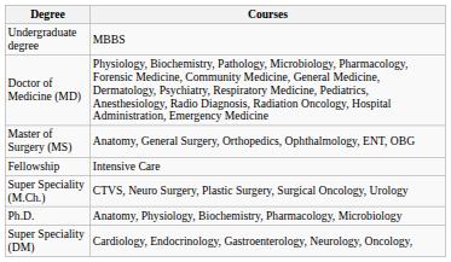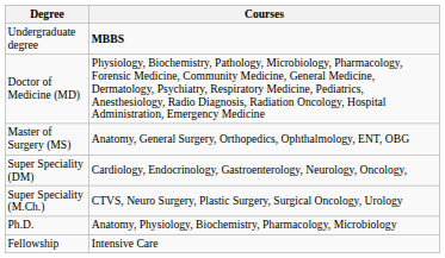 <table class="wikitable">
 <tr>
 <th>Degree</th>
 <th>Courses</th>
 </tr>
 <tr>
 <td>Undergraduate degree</td>
-<td>MBBS</td>
+<td><strong>MBBS</strong></td>
 </tr>
 <tr>
 <td>Doctor of Medicine (MD)</td>
 <td>Physiology, Biochemistry, Pathology, Microbiology, Pharmacology, Forensic Medicine, Community Medicine, General Medicine, Dermatology, Psychiatry, Respiratory Medicine, Pediatrics, Anesthesiology, Radio Diagnosis, Radiation Oncology, Hospital Administration, Emergency Medicine</td>
 </tr>
 <tr>
 <td>Master of Surgery (MS)</td>
 <td>Anatomy, General Surgery, Orthopedics, Ophthalmology, ENT, OBG</td>
 </tr>
 <tr>
-<td>Fellowship</td>
-<td>Intensive Care</td>
+<td>Super Speciality (DM)</td>
+<td>Cardiology, Endocrinology, Gastroenterology, Neurology, Oncology,</td>
 </tr>
 <tr>
 <td>Super Speciality (M.Ch.)</td>
 <td>CTVS, Neuro Surgery, Plastic Surgery, Surgical Oncology, Urology</td>
 </tr>
 <tr>
 <td>Ph.D.</td>
 <td>Anatomy, Physiology, Biochemistry, Pharmacology, Microbiology</td>
 </tr>
 <tr>
-<td>Super Speciality (DM)</td>
-<td>Cardiology, Endocrinology, Gastroenterology, Neurology, Oncology,</td>
+<td>Fellowship</td>
+<td>Intensive Care</td>
 </tr>
 </table>
